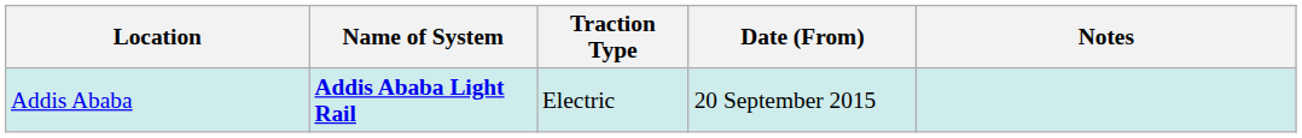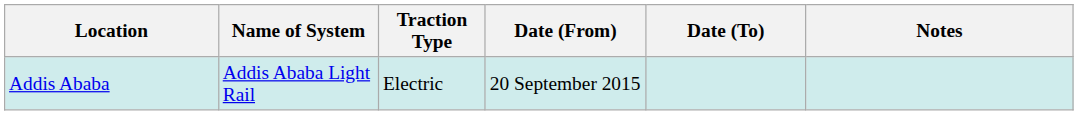 <table class="wikitable" style="width:100%;">
 <tr>
 <th style="width:20%;">Location</th>
 <th style="width:15%;">Name of System</th>
 <th style="width:10%;">Traction<br>Type</th>
 <th style="width:15%;">Date (From)</th>
+<th style="width:15%;">Date (To)</th>
 <th style="width:25%;">Notes</th>
 </tr>
 <tr>
 <td style="background:#CFECEC"><a href='#'>Addis Ababa</a></td>
-<td style="background:#CFECEC"><strong><a href='#'>Addis Ababa Light Rail</a></strong></td>
+<td style="background:#CFECEC"><a href='#'>Addis Ababa Light Rail</a></td>
 <td style="background:#CFECEC">Electric</td>
 <td style="background:#CFECEC">20 September 2015</td>
 <td style="background:#CFECEC"> </td>
+<td style="background:#CFECEC"> </td>
 </tr>
 </table>
